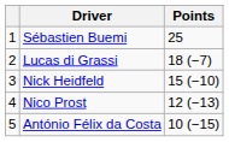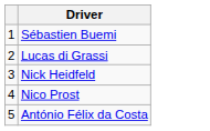 <table class="wikitable" style="font-size: 85%">
 <tr>
 <th scope="col"></th>
 <th scope="col">Driver</th>
-<th scope="col">Points</th>
 </tr>
 <tr>
 <td align="center">1</td>
 <td> <a href='#'>Sébastien Buemi</a></td>
-<td align="left">25</td>
 </tr>
 <tr>
 <td align="center">2</td>
 <td> <a href='#'>Lucas di Grassi</a></td>
-<td align="left">18 (−7)</td>
 </tr>
 <tr>
 <td align="center">3</td>
 <td> <a href='#'>Nick Heidfeld</a></td>
-<td align="left">15 (−10)</td>
 </tr>
 <tr>
 <td align="center">4</td>
 <td> <a href='#'>Nico Prost</a></td>
-<td align="left">12 (−13)</td>
 </tr>
 <tr>
 <td align="center">5</td>
 <td> <a href='#'>António Félix da Costa</a></td>
-<td align="left">10 (−15)</td>
 </tr>
 </table>
